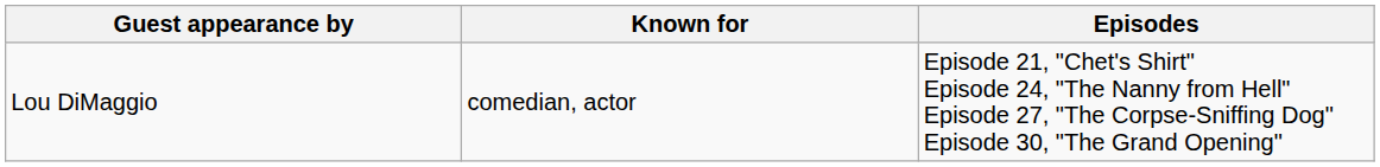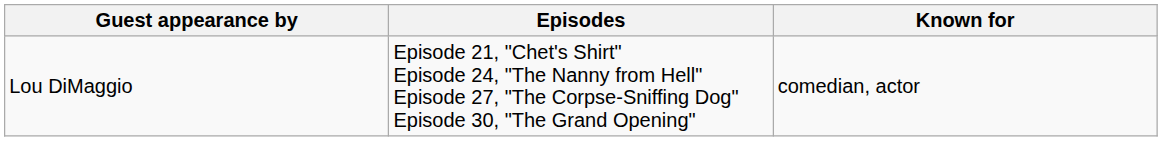 <table class="wikitable">
 <tr>
 <th scope="col" style="width:300px;">Guest appearance by</th>
+<th scope="col" style="width:300px;">Episodes</th>
 <th scope="col" style="width:300px;">Known for</th>
-<th scope="col" style="width:300px;">Episodes</th>
 </tr>
 <tr>
 <td>Lou DiMaggio</td>
+<td>Episode 21, "Chet's Shirt"<br>Episode 24, "The Nanny from Hell"<br>Episode 27, "The Corpse-Sniffing Dog"<br>Episode 30, "The Grand Opening"</td>
 <td>comedian, actor</td>
-<td>Episode 21, "Chet's Shirt"<br>Episode 24, "The Nanny from Hell"<br>Episode 27, "The Corpse-Sniffing Dog"<br>Episode 30, "The Grand Opening"</td>
 </tr>
 </table>
